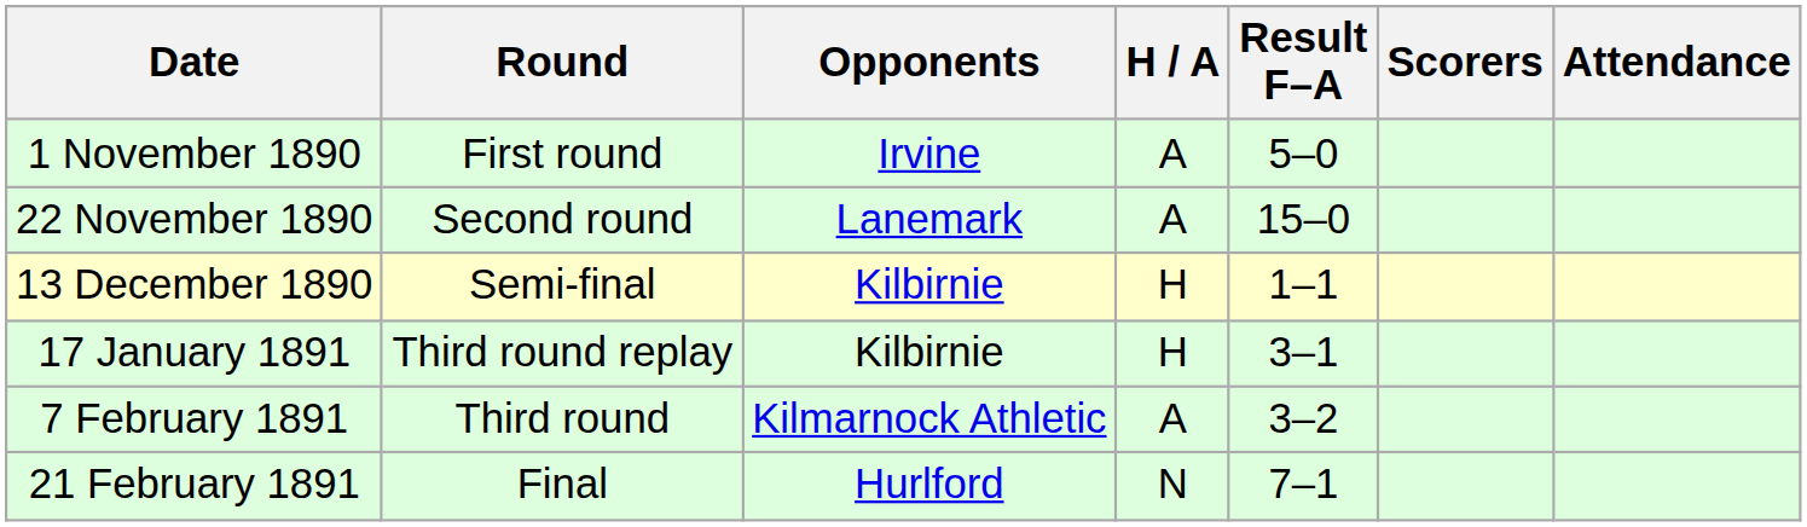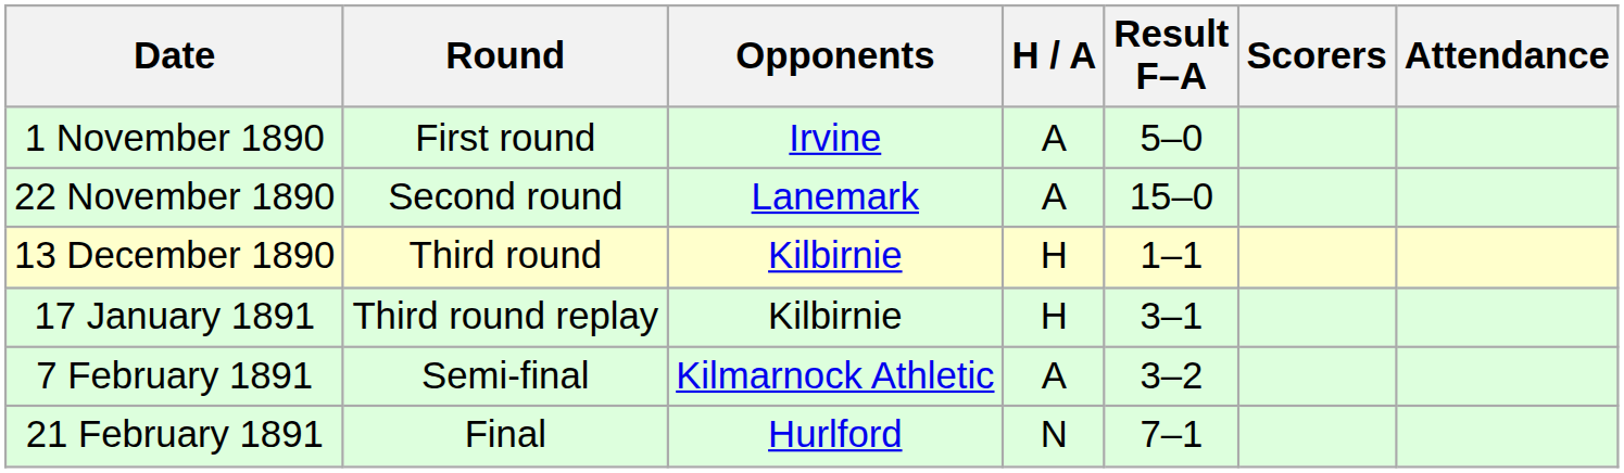 <table class="wikitable" style="text-align:center">
 <tr>
 <th>Date</th>
 <th>Round</th>
 <th>Opponents</th>
 <th>H / A</th>
 <th>Result<br>F–A</th>
 <th>Scorers</th>
 <th>Attendance</th>
 </tr>
 <tr bgcolor=#ddffdd>
 <td>1 November 1890</td>
 <td>First round</td>
 <td><a href='#'>Irvine</a></td>
 <td>A</td>
 <td>5–0</td>
 <td></td>
 <td></td>
 </tr>
 <tr bgcolor=#ddffdd>
 <td>22 November 1890</td>
 <td>Second round</td>
 <td><a href='#'>Lanemark</a></td>
 <td>A</td>
 <td>15–0</td>
 <td></td>
 <td></td>
 </tr>
 <tr bgcolor=#ffffcc>
 <td>13 December 1890</td>
-<td>Semi-final</td>
+<td>Third round</td>
 <td><a href='#'>Kilbirnie</a></td>
 <td>H</td>
 <td>1–1</td>
 <td></td>
 <td></td>
 </tr>
 <tr bgcolor=#ddffdd>
 <td>17 January 1891</td>
 <td>Third round replay</td>
 <td>Kilbirnie</td>
 <td>H</td>
 <td>3–1</td>
 <td></td>
 <td></td>
 </tr>
 <tr bgcolor=#ddffdd>
 <td>7 February 1891</td>
-<td>Third round</td>
+<td>Semi-final</td>
 <td><a href='#'>Kilmarnock Athletic</a></td>
 <td>A</td>
 <td>3–2</td>
 <td></td>
 <td></td>
 </tr>
 <tr bgcolor=#ddffdd>
 <td>21 February 1891</td>
 <td>Final</td>
 <td><a href='#'>Hurlford</a></td>
 <td>N</td>
 <td>7–1</td>
 <td></td>
 <td></td>
 </tr>
 </table>
